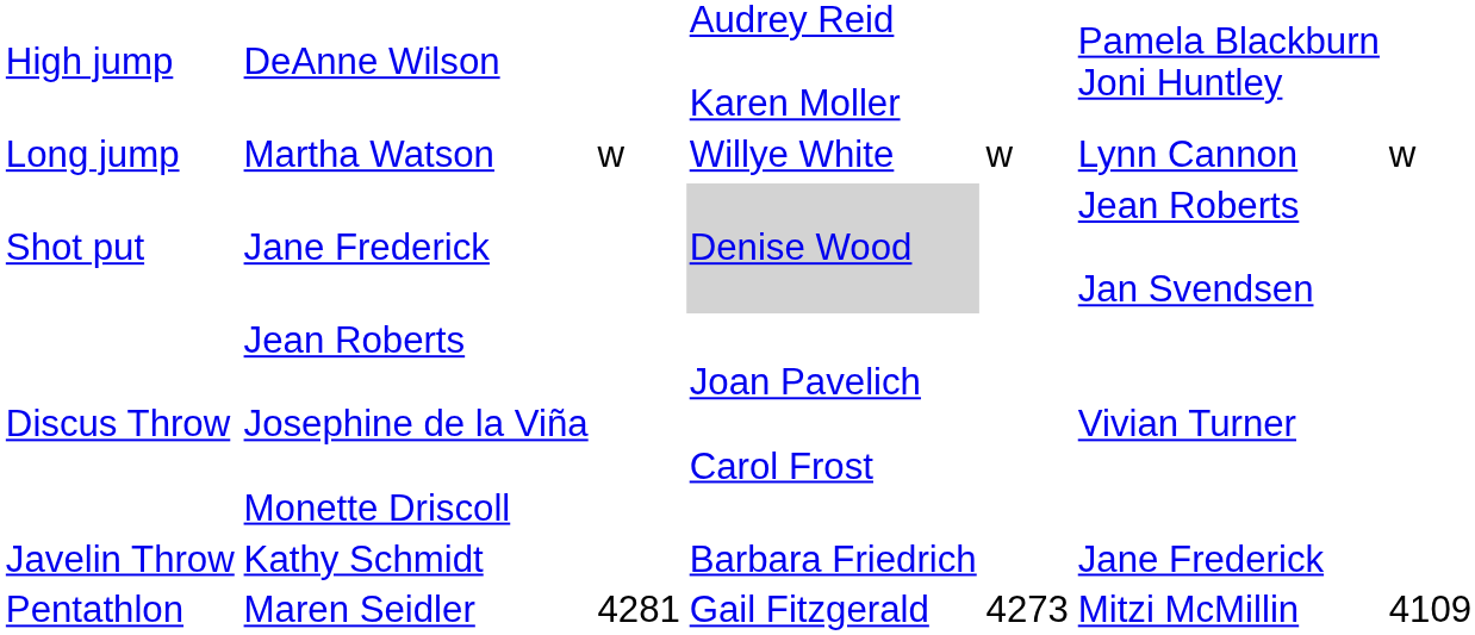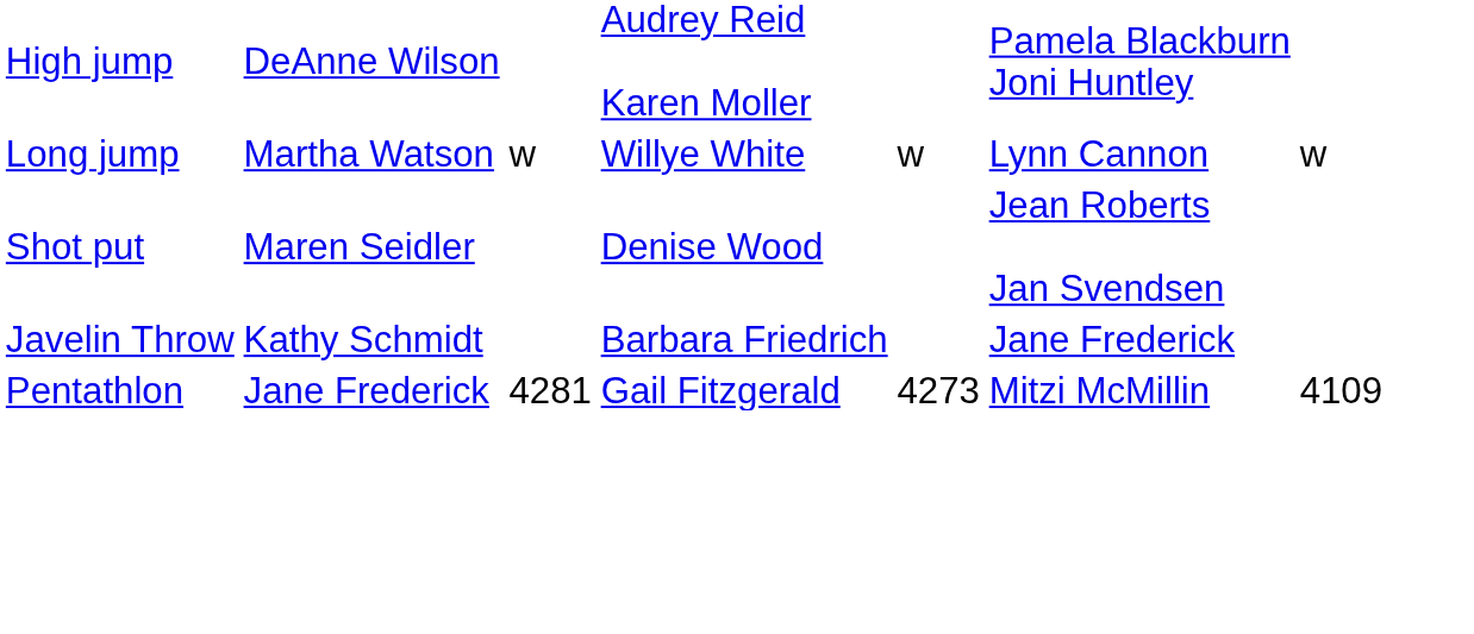 <table>
 <tr>
 <td><a href='#'>High jump</a></td>
 <td><a href='#'>DeAnne Wilson</a></td>
 <td></td>
 <td><a href='#'>Audrey Reid</a><br><br><a href='#'>Karen Moller</a></td>
 <td><br><br></td>
 <td><a href='#'>Pamela Blackburn</a><br><a href='#'>Joni Huntley</a></td>
 <td></td>
 </tr>
 <tr>
 <td><a href='#'>Long jump</a></td>
 <td><a href='#'>Martha Watson</a></td>
 <td>w</td>
 <td><a href='#'>Willye White</a></td>
 <td>w</td>
 <td><a href='#'>Lynn Cannon</a></td>
 <td>w</td>
 </tr>
 <tr>
 <td><a href='#'>Shot put</a></td>
-<td><a href='#'>Jane Frederick</a></td>
+<td><a href='#'>Maren Seidler</a></td>
 <td></td>
-<td style="background: lightgrey;"><a href='#'>Denise Wood</a></td>
+<td><a href='#'>Denise Wood</a></td>
 <td></td>
 <td><a href='#'>Jean Roberts</a><br><br><a href='#'>Jan Svendsen</a></td>
 <td><br><br></td>
-</tr>
-<tr>
-<td><a href='#'>Discus Throw</a></td>
-<td><a href='#'>Jean Roberts</a><br><br><a href='#'>Josephine de la Viña</a><br><br><a href='#'>Monette Driscoll</a></td>
-<td><br><br><br><br></td>
-<td><a href='#'>Joan Pavelich</a><br><br><a href='#'>Carol Frost</a></td>
-<td><br><br></td>
-<td><a href='#'>Vivian Turner</a></td>
-<td></td>
 </tr>
 <tr>
 <td><a href='#'>Javelin Throw</a></td>
 <td><a href='#'>Kathy Schmidt</a></td>
 <td></td>
 <td><a href='#'>Barbara Friedrich</a></td>
 <td></td>
 <td><a href='#'>Jane Frederick</a></td>
 <td></td>
 </tr>
 <tr>
 <td><a href='#'>Pentathlon</a></td>
-<td><a href='#'>Maren Seidler</a></td>
+<td><a href='#'>Jane Frederick</a></td>
 <td>4281</td>
 <td><a href='#'>Gail Fitzgerald</a></td>
 <td>4273</td>
 <td><a href='#'>Mitzi McMillin</a></td>
 <td>4109</td>
 </tr>
 </table>
